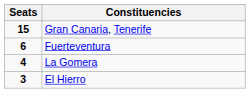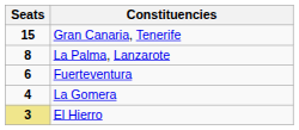 <table class="wikitable" style="text-align:left;">
 <tr>
 <th width="50">Seats</th>
 <th width="300">Constituencies</th>
 </tr>
 <tr>
 <td align="center"><strong>15</strong></td>
 <td><a href='#'>Gran Canaria</a>, <a href='#'>Tenerife</a></td>
 </tr>
 <tr>
+<td align="center"><strong>8</strong></td>
+<td><a href='#'>La Palma</a>, <a href='#'>Lanzarote</a></td>
+</tr>
+<tr>
 <td align="center"><strong>6</strong></td>
 <td><a href='#'>Fuerteventura</a></td>
 </tr>
 <tr>
 <td align="center"><strong>4</strong></td>
 <td><a href='#'>La Gomera</a></td>
 </tr>
 <tr>
-<td align="center"><strong>3</strong></td>
+<td align="center" style="background: khaki;"><strong>3</strong></td>
 <td><a href='#'>El Hierro</a></td>
 </tr>
 </table>
